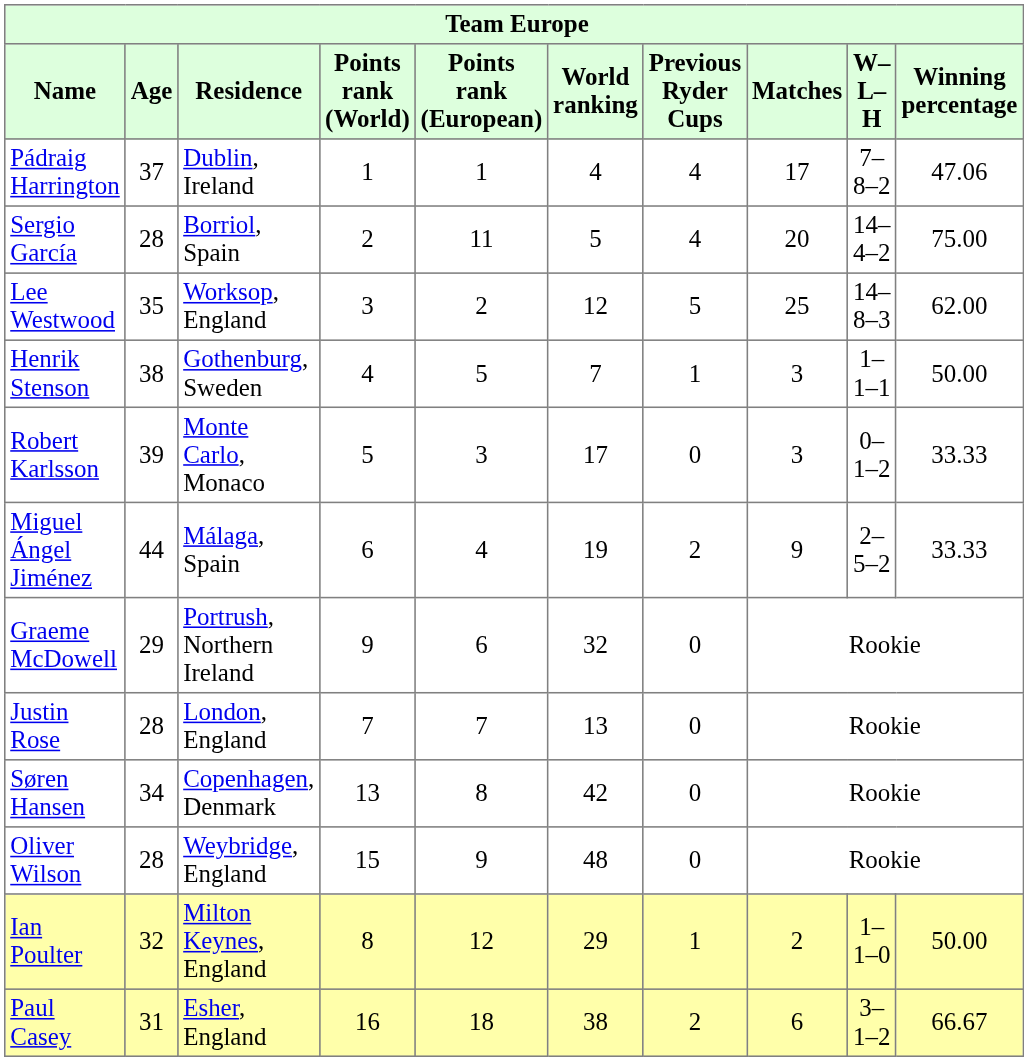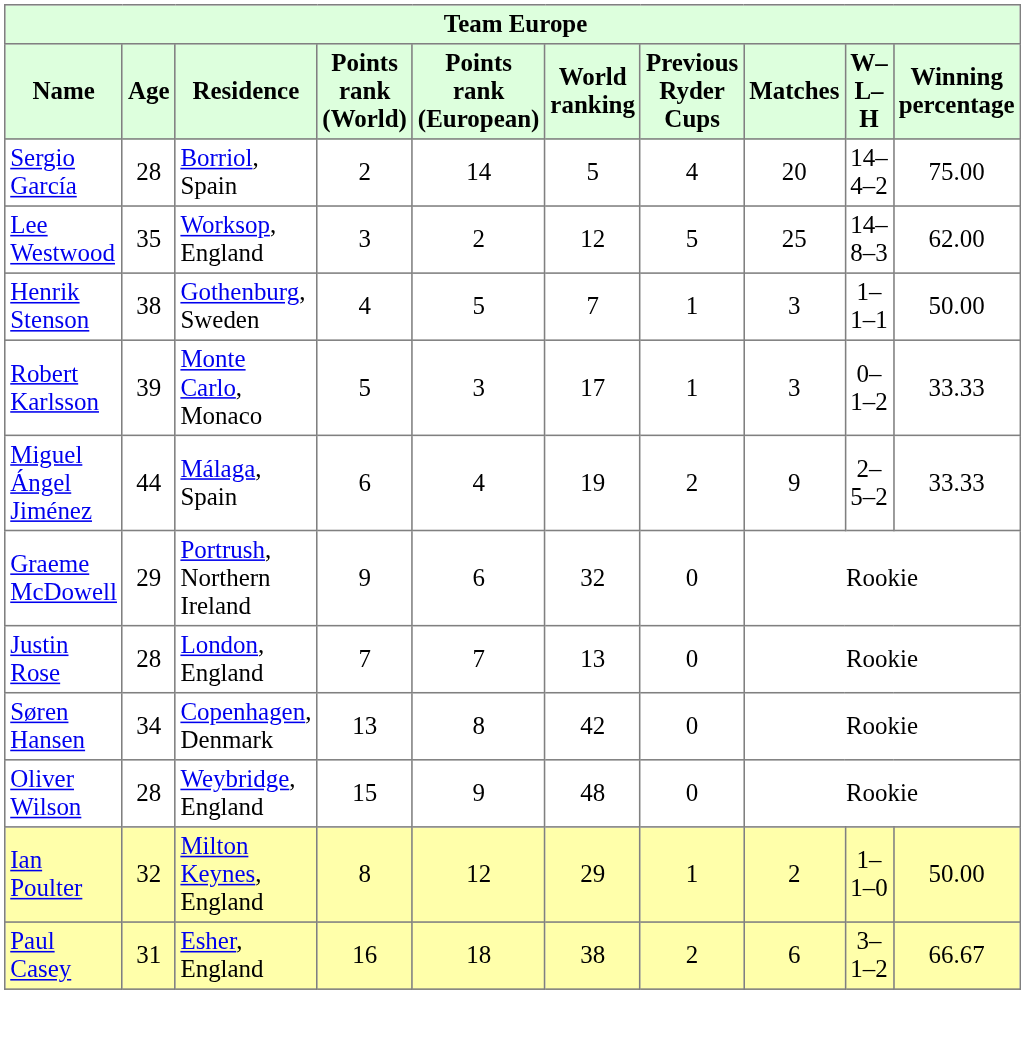 <table border="1" cellpadding="3" style="border-collapse: collapse;text-align:center">
 <tr style="background:#dfd;">
 <td colspan="10"> <strong>Team Europe</strong></td>
 </tr>
 <tr style="background:#dfd;">
 <th>Name</th>
 <th>Age</th>
 <th>Residence</th>
 <th>Points rank<br>(World)</th>
 <th>Points rank<br>(European)</th>
 <th>World<br>ranking</th>
 <th>Previous<br>Ryder Cups</th>
 <th>Matches</th>
 <th>W–L–H</th>
 <th>Winning<br>percentage</th>
 </tr>
 <tr>
-<td align=left> <a href='#'>Pádraig Harrington</a></td>
-<td>37</td>
-<td align=left><a href='#'>Dublin</a>, Ireland</td>
-<td>1</td>
-<td>1</td>
-<td>4</td>
-<td>4</td>
-<td>17</td>
-<td>7–8–2</td>
-<td>47.06</td>
-</tr>
-<tr>
 <td align=left> <a href='#'>Sergio García</a></td>
 <td>28</td>
 <td align=left><a href='#'>Borriol</a>, Spain</td>
 <td>2</td>
-<td>11</td>
+<td>14</td>
 <td>5</td>
 <td>4</td>
 <td>20</td>
 <td>14–4–2</td>
 <td>75.00</td>
 </tr>
 <tr>
 <td align=left> <a href='#'>Lee Westwood</a></td>
 <td>35</td>
 <td align=left><a href='#'>Worksop</a>, England</td>
 <td>3</td>
 <td>2</td>
 <td>12</td>
 <td>5</td>
 <td>25</td>
 <td>14–8–3</td>
 <td>62.00</td>
 </tr>
 <tr>
 <td align=left> <a href='#'>Henrik Stenson</a></td>
 <td>38</td>
 <td align=left><a href='#'>Gothenburg</a>, Sweden</td>
 <td>4</td>
 <td>5</td>
 <td>7</td>
 <td>1</td>
 <td>3</td>
 <td>1–1–1</td>
 <td>50.00</td>
 </tr>
 <tr>
 <td align=left> <a href='#'>Robert Karlsson</a></td>
 <td>39</td>
 <td align=left><a href='#'>Monte Carlo</a>, Monaco</td>
 <td>5</td>
 <td>3</td>
 <td>17</td>
-<td>0</td>
+<td>1</td>
 <td>3</td>
 <td>0–1–2</td>
 <td>33.33</td>
 </tr>
 <tr>
 <td align=left> <a href='#'>Miguel Ángel Jiménez</a></td>
 <td>44</td>
 <td align=left><a href='#'>Málaga</a>, Spain</td>
 <td>6</td>
 <td>4</td>
 <td>19</td>
 <td>2</td>
 <td>9</td>
 <td>2–5–2</td>
 <td>33.33</td>
 </tr>
 <tr>
 <td align=left> <a href='#'>Graeme McDowell</a></td>
 <td>29</td>
 <td align=left><a href='#'>Portrush</a>, Northern Ireland</td>
 <td>9</td>
 <td>6</td>
 <td>32</td>
 <td>0</td>
 <td colspan="3">Rookie</td>
 </tr>
 <tr>
 <td align=left> <a href='#'>Justin Rose</a></td>
 <td>28</td>
 <td align=left><a href='#'>London</a>, England</td>
 <td>7</td>
 <td>7</td>
 <td>13</td>
 <td>0</td>
 <td colspan="3">Rookie</td>
 </tr>
 <tr>
 <td align=left> <a href='#'>Søren Hansen</a></td>
 <td>34</td>
 <td align=left><a href='#'>Copenhagen</a>, Denmark</td>
 <td>13</td>
 <td>8</td>
 <td>42</td>
 <td>0</td>
 <td colspan="3">Rookie</td>
 </tr>
 <tr>
 <td align=left> <a href='#'>Oliver Wilson</a></td>
 <td>28</td>
 <td align=left><a href='#'>Weybridge</a>, England</td>
 <td>15</td>
 <td>9</td>
 <td>48</td>
 <td>0</td>
 <td colspan="3">Rookie</td>
 </tr>
 <tr style="background:#ffa;">
 <td align=left> <a href='#'>Ian Poulter</a></td>
 <td>32</td>
 <td align=left><a href='#'>Milton Keynes</a>, England</td>
 <td>8</td>
 <td>12</td>
 <td>29</td>
 <td>1</td>
 <td>2</td>
 <td>1–1–0</td>
 <td>50.00</td>
 </tr>
 <tr style="background:#ffa;">
 <td align=left> <a href='#'>Paul Casey</a></td>
 <td>31</td>
 <td align=left><a href='#'>Esher</a>, England</td>
 <td>16</td>
 <td>18</td>
 <td>38</td>
 <td>2</td>
 <td>6</td>
 <td>3–1–2</td>
 <td>66.67</td>
 </tr>
 </table>
